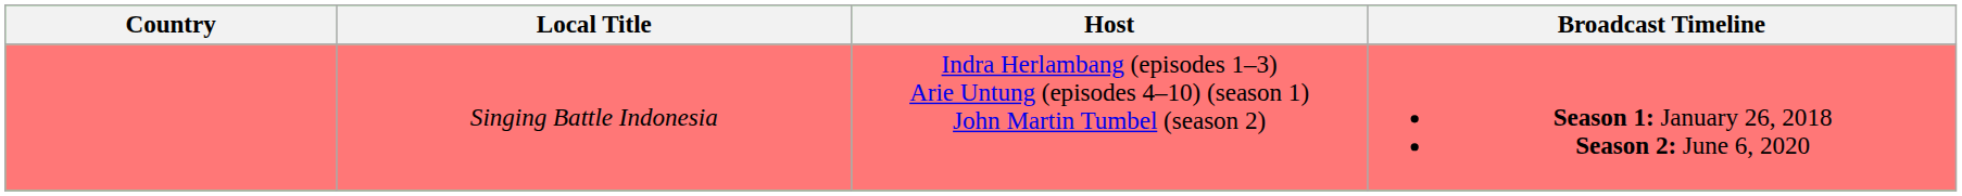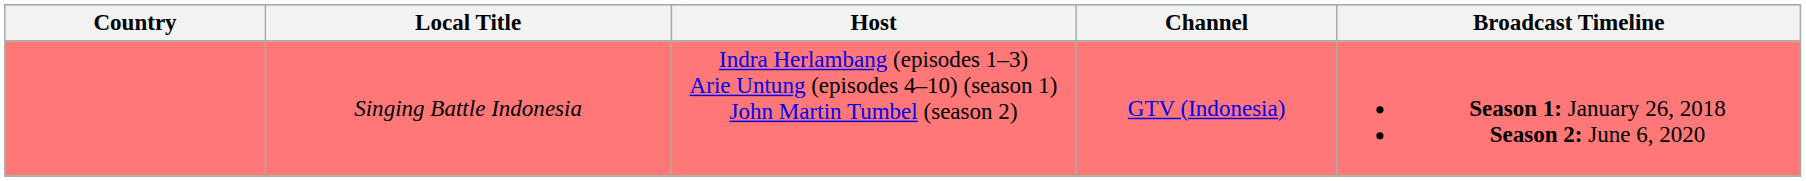 <table class="wikitable" style="text-align:center; line-height:18px; background:#90EE90;">
 <tr>
 <th width="9%">Country</th>
 <th width="14%">Local Title</th>
 <th width="14%">Host</th>
+<th width="9%">Channel</th>
 <th width="16%">Broadcast Timeline</th>
 </tr>
 <tr bgcolor="#FF7777">
 <td></td>
 <td><em>Singing Battle Indonesia</em></td>
 <td valign="top"><a href='#'>Indra Herlambang</a> (episodes 1–3)<br><a href='#'>Arie Untung</a> (episodes 4–10) (season 1)<br><a href='#'>John Martin Tumbel</a> (season 2)</td>
+<td><a href='#'>GTV (Indonesia)</a></td>
 <td {{smalldiv><br><ul><li><strong>Season 1:</strong> January 26, 2018</li><li><strong>Season 2:</strong> June 6, 2020</li></ul></td>
 </tr>
 </table>
